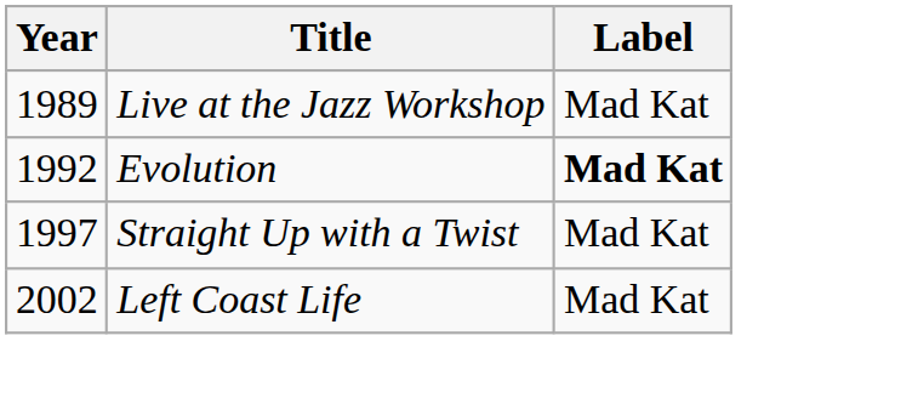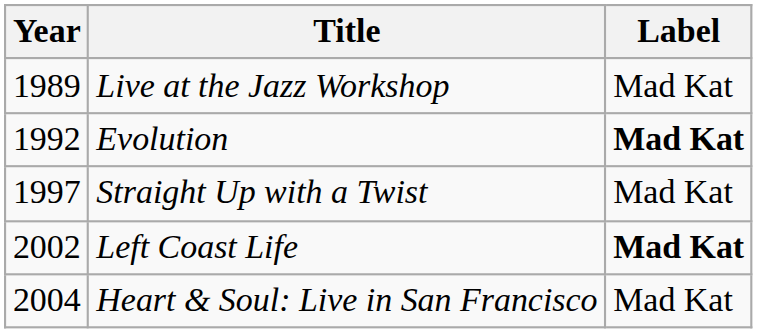 <table class="wikitable">
 <tr>
 <th>Year</th>
 <th>Title</th>
 <th>Label</th>
 </tr>
 <tr>
 <td>1989</td>
 <td><em>Live at the Jazz Workshop</em></td>
 <td>Mad Kat</td>
 </tr>
 <tr>
 <td>1992</td>
 <td><em>Evolution</em></td>
 <td><strong>Mad Kat</strong></td>
 </tr>
 <tr>
 <td>1997</td>
 <td><em>Straight Up with a Twist</em></td>
 <td>Mad Kat</td>
 </tr>
 <tr>
 <td>2002</td>
 <td><em>Left Coast Life</em></td>
+<td><strong>Mad Kat</strong></td>
+</tr>
+<tr>
+<td>2004</td>
+<td><em>Heart & Soul: Live in San Francisco</em></td>
 <td>Mad Kat</td>
 </tr>
 </table>
